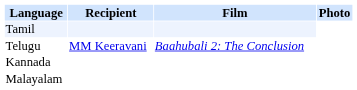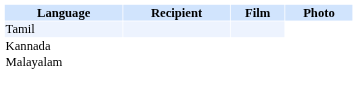 <table cellspacing="1" cellpadding="1" border="0" style="width:50%;">
 <tr style="background:#d1e4fd;">
 <th>Language</th>
 <th>Recipient</th>
 <th>Film</th>
 <th>Photo</th>
 </tr>
 <tr style="background:#edf3fe;">
 <td>Tamil</td>
 <td></td>
-<td></td>
-</tr>
-<tr>
-<td>Telugu</td>
-<td><a href='#'>MM Keeravani</a></td>
-<td><em><a href='#'>Baahubali 2: The Conclusion</a></em></td>
 <td></td>
 </tr>
 <tr>
 <td>Kannada</td>
 <td></td>
 <td></td>
 <td></td>
 </tr>
 <tr>
 <td>Malayalam</td>
 <td></td>
 <td></td>
 <td></td>
 </tr>
 </table>
